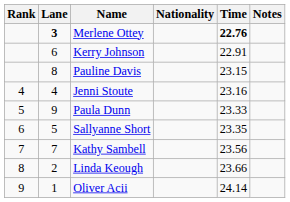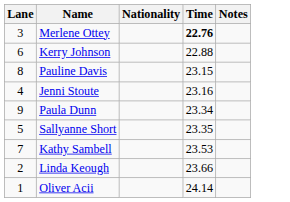 <table class="wikitable sortable" style=" text-align:center">
 <tr>
-<th>Rank</th>
 <th>Lane</th>
 <th>Name</th>
 <th>Nationality</th>
 <th>Time</th>
 <th>Notes</th>
 </tr>
 <tr>
-<td></td>
-<td><strong>3</strong></td>
+<td>3</td>
 <td align=left><a href='#'>Merlene Ottey</a></td>
 <td align=left></td>
 <td><strong>22.76</strong></td>
 <td></td>
 </tr>
 <tr>
-<td></td>
 <td>6</td>
 <td align=left><a href='#'>Kerry Johnson</a></td>
 <td align=left></td>
-<td>22.91</td>
+<td>22.88</td>
 <td></td>
 </tr>
 <tr>
-<td></td>
 <td>8</td>
 <td align=left><a href='#'>Pauline Davis</a></td>
 <td align=left></td>
 <td>23.15</td>
 <td></td>
 </tr>
 <tr>
 <td>4</td>
-<td>4</td>
 <td align=left><a href='#'>Jenni Stoute</a></td>
 <td align=left></td>
 <td>23.16</td>
 <td></td>
 </tr>
 <tr>
-<td>5</td>
 <td>9</td>
 <td align=left><a href='#'>Paula Dunn</a></td>
 <td align=left></td>
-<td>23.33</td>
+<td>23.34</td>
 <td></td>
 </tr>
 <tr>
-<td>6</td>
 <td>5</td>
 <td align=left><a href='#'>Sallyanne Short</a></td>
 <td align=left></td>
 <td>23.35</td>
 <td></td>
 </tr>
 <tr>
 <td>7</td>
-<td>7</td>
 <td align=left><a href='#'>Kathy Sambell</a></td>
 <td align=left></td>
-<td>23.56</td>
+<td>23.53</td>
 <td></td>
 </tr>
 <tr>
-<td>8</td>
 <td>2</td>
 <td align=left><a href='#'>Linda Keough</a></td>
 <td align=left></td>
 <td>23.66</td>
 <td></td>
 </tr>
 <tr>
-<td>9</td>
 <td>1</td>
 <td align=left><a href='#'>Oliver Acii</a></td>
 <td align=left></td>
 <td>24.14</td>
 <td></td>
 </tr>
 </table>
